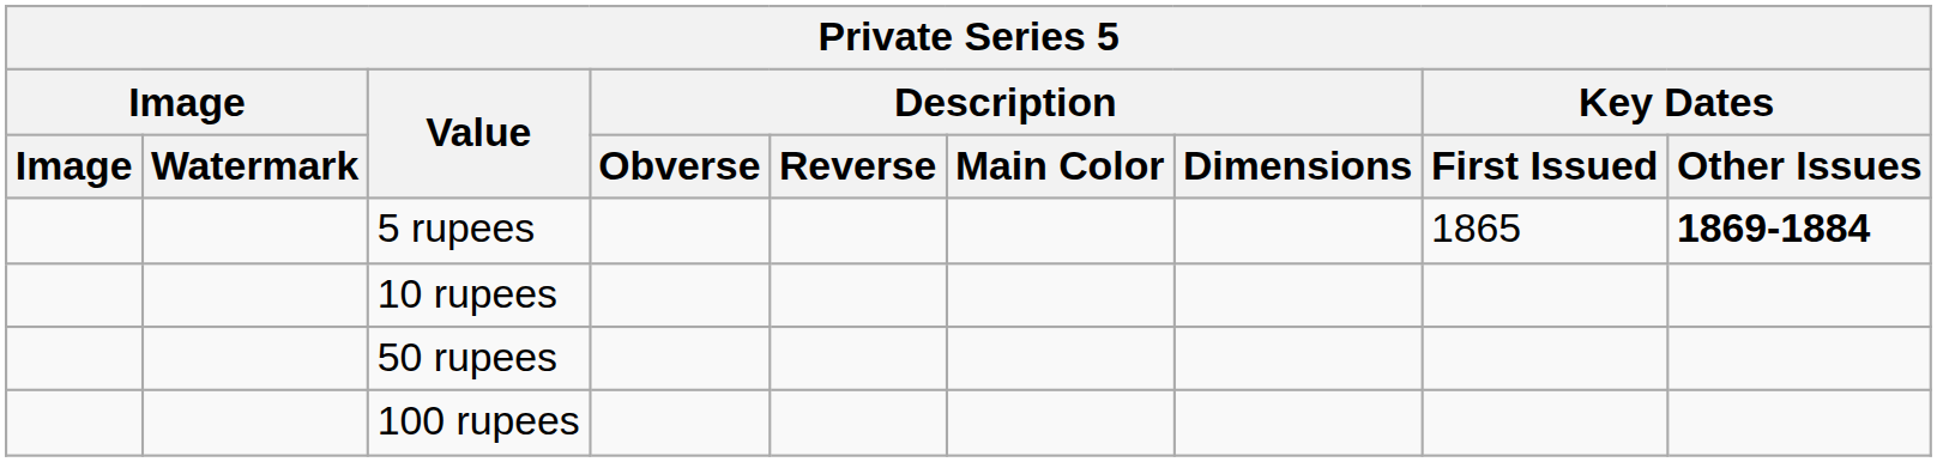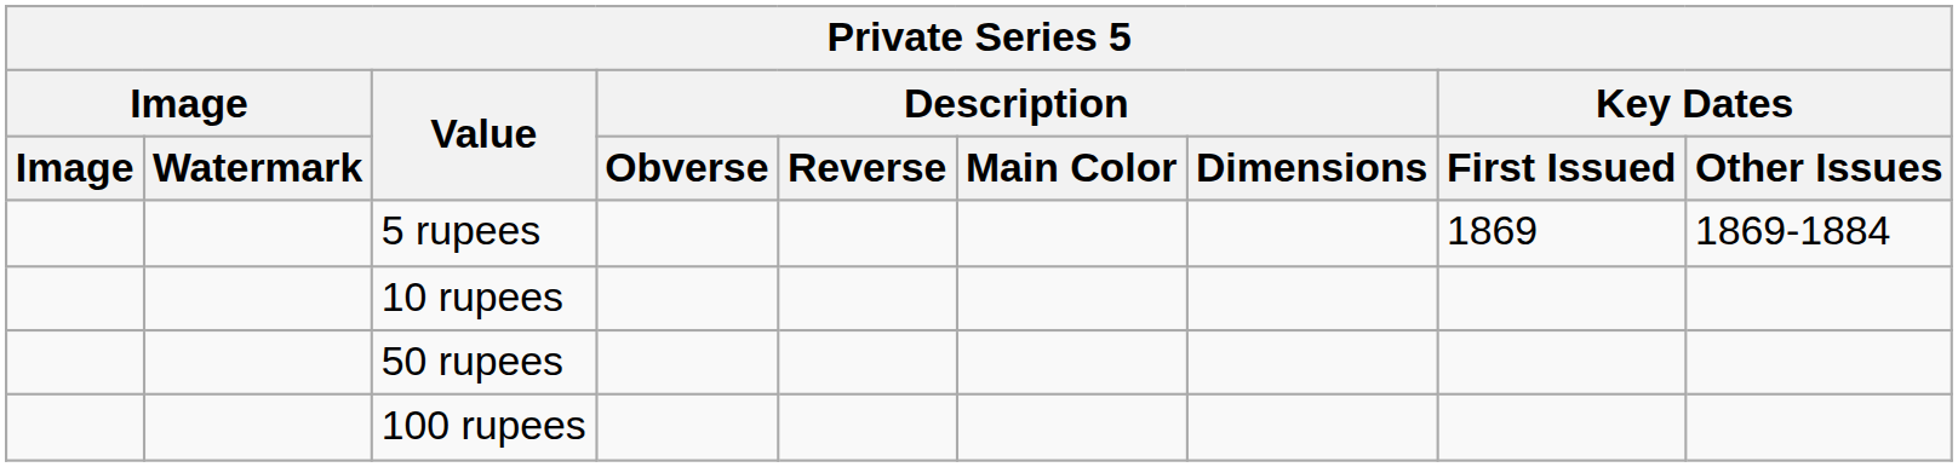 <table class="wikitable" style="font-size: 100%">
 <tr>
 <th colspan="10">Private Series 5</th>
 </tr>
 <tr>
 <th colspan="2">Image</th>
 <th rowspan="2">Value</th>
 <th colspan="4">Description</th>
 <th colspan="2">Key Dates</th>
 </tr>
 <tr>
 <th>Image</th>
 <th>Watermark</th>
 <th>Obverse</th>
 <th>Reverse</th>
 <th>Main Color</th>
 <th>Dimensions</th>
 <th>First Issued</th>
 <th>Other Issues</th>
 </tr>
 <tr>
 <td></td>
 <td></td>
 <td>5 rupees</td>
 <td></td>
 <td></td>
 <td></td>
 <td></td>
-<td>1865</td>
-<td><strong>1869-1884</strong></td>
+<td>1869</td>
+<td>1869-1884</td>
 </tr>
 <tr>
 <td></td>
 <td></td>
 <td>10 rupees</td>
 <td></td>
 <td></td>
 <td></td>
 <td></td>
 <td></td>
 <td></td>
 </tr>
 <tr>
 <td></td>
 <td></td>
 <td>50 rupees</td>
 <td></td>
 <td></td>
 <td></td>
 <td></td>
 <td></td>
 <td></td>
 </tr>
 <tr>
 <td></td>
 <td></td>
 <td>100 rupees</td>
 <td></td>
 <td></td>
 <td></td>
 <td></td>
 <td></td>
 <td></td>
 </tr>
 </table>
